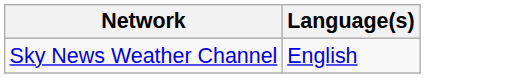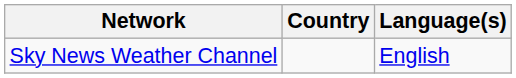 <table class="wikitable sortable">
 <tr>
 <th>Network</th>
+<th>Country</th>
 <th>Language(s)</th>
 </tr>
 <tr>
 <td><a href='#'>Sky News Weather Channel</a></td>
+<td></td>
 <td><a href='#'>English</a></td>
 </tr>
 </table>
